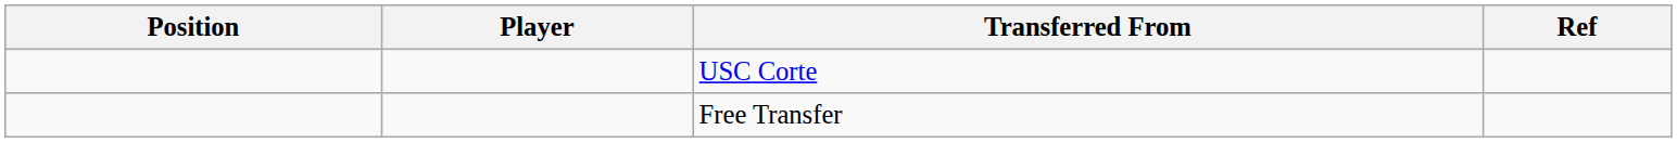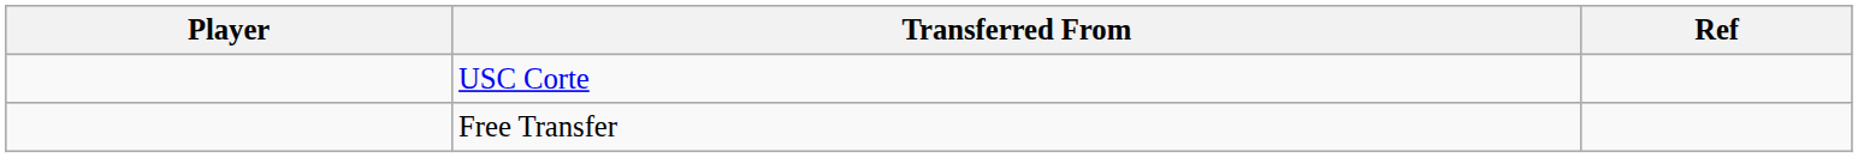 <table class="wikitable sortable" style="width:75%; text-align:center; font-size:95%; text-align:left;">
 <tr>
-<th><strong>Position</strong></th>
 <th><strong>Player</strong></th>
 <th><strong>Transferred From</strong></th>
 <th><strong>Ref</strong></th>
 </tr>
 <tr>
 <td></td>
-<td></td>
 <td> <a href='#'>USC Corte</a></td>
 <td></td>
 </tr>
 <tr>
 <td></td>
-<td></td>
 <td>Free Transfer</td>
 <td></td>
 </tr>
 </table>
